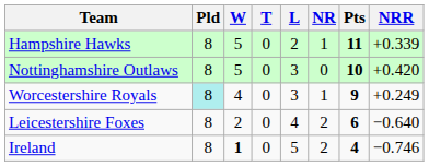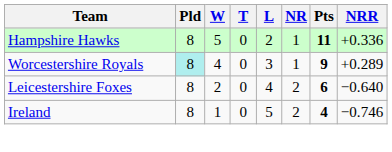 <table class="wikitable" style="text-align:center;">
 <tr>
 <th width=175>Team</th>
 <th style="width:20px;" abbr="Played">Pld</th>
 <th style="width:20px;" abbr="Won"><a href='#'>W</a></th>
 <th style="width:20px;" abbr="Tied"><a href='#'>T</a></th>
 <th style="width:20px;" abbr="Lost"><a href='#'>L</a></th>
 <th style="width:20px;" abbr="No result"><a href='#'>NR</a></th>
 <th style="width:20px;" abbr="Points">Pts</th>
 <th style="width:20px;" abbr="Net run rate"><a href='#'>NRR</a></th>
 </tr>
 <tr style="background:#cfc;">
 <td style="text-align:left;"><a href='#'>Hampshire Hawks</a></td>
 <td>8</td>
 <td>5</td>
 <td>0</td>
 <td>2</td>
 <td>1</td>
 <td><strong>11</strong></td>
-<td>+0.339</td>
-</tr>
-<tr style="background:#cfc;">
-<td style="text-align:left;"><a href='#'>Nottinghamshire Outlaws</a></td>
-<td>8</td>
-<td>5</td>
-<td>0</td>
-<td>3</td>
-<td>0</td>
-<td><strong>10</strong></td>
-<td>+0.420</td>
+<td>+0.336</td>
 </tr>
 <tr>
 <td style="text-align:left;"><a href='#'>Worcestershire Royals</a></td>
 <td style="background: paleturquoise;">8</td>
 <td>4</td>
 <td>0</td>
 <td>3</td>
 <td>1</td>
 <td><strong>9</strong></td>
-<td>+0.249</td>
+<td>+0.289</td>
 </tr>
 <tr>
 <td style="text-align:left;"><a href='#'>Leicestershire Foxes</a></td>
 <td>8</td>
 <td>2</td>
 <td>0</td>
 <td>4</td>
 <td>2</td>
 <td><strong>6</strong></td>
 <td>−0.640</td>
 </tr>
 <tr>
 <td style="text-align:left;"><a href='#'>Ireland</a></td>
 <td>8</td>
-<td><strong>1</strong></td>
+<td>1</td>
 <td>0</td>
 <td>5</td>
 <td>2</td>
 <td><strong>4</strong></td>
 <td>−0.746</td>
 </tr>
 </table>
